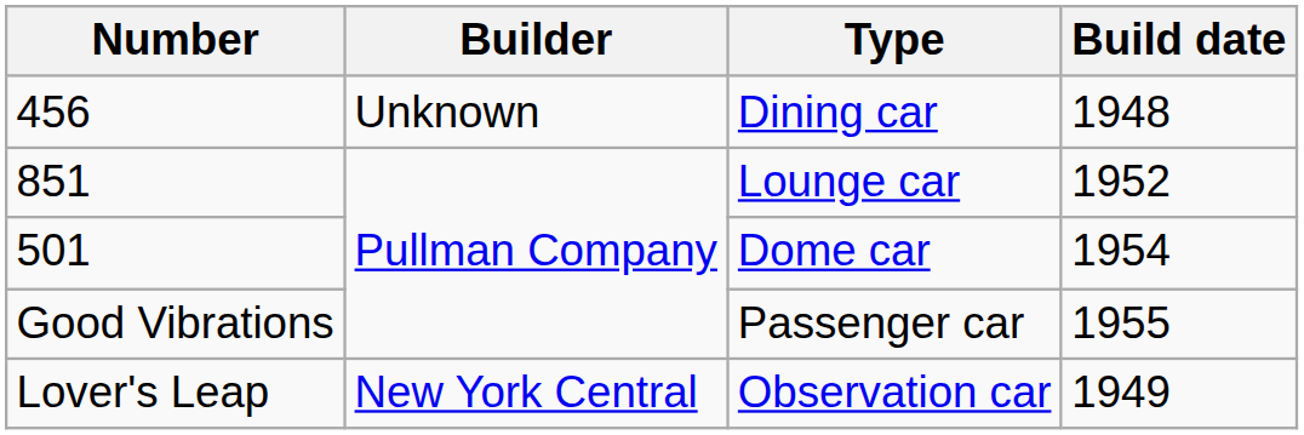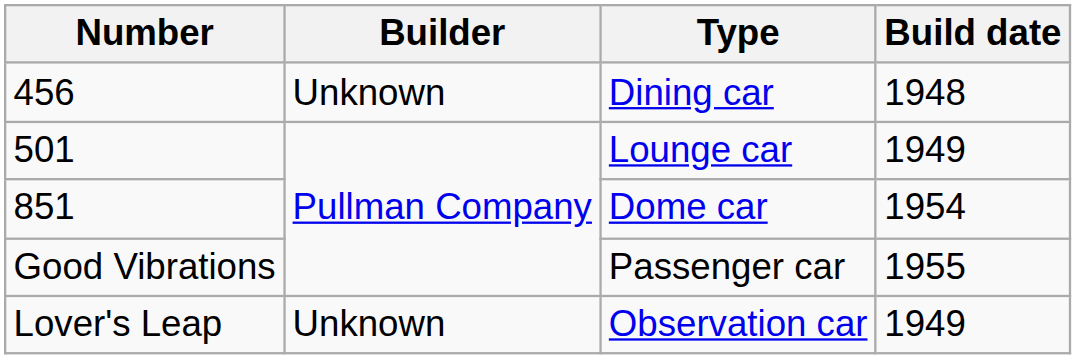 <table class="wikitable" style="font-size:100%;">
 <tr>
 <th>Number</th>
 <th>Builder</th>
 <th>Type</th>
 <th>Build date</th>
 </tr>
 <tr>
 <td>456</td>
 <td>Unknown</td>
 <td><a href='#'>Dining car</a></td>
 <td>1948</td>
 </tr>
 <tr>
-<td>851</td>
+<td>501</td>
 <td rowspan=3><a href='#'>Pullman Company</a></td>
 <td><a href='#'>Lounge car</a></td>
-<td>1952</td>
+<td>1949</td>
 </tr>
 <tr>
-<td>501</td>
+<td>851</td>
 <td><a href='#'>Dome car</a></td>
 <td>1954</td>
 </tr>
 <tr>
 <td>Good Vibrations</td>
 <td>Passenger car</td>
 <td>1955</td>
 </tr>
 <tr>
 <td>Lover's Leap</td>
-<td><a href='#'>New York Central</a></td>
+<td>Unknown</td>
 <td><a href='#'>Observation car</a></td>
 <td>1949</td>
 </tr>
 </table>
